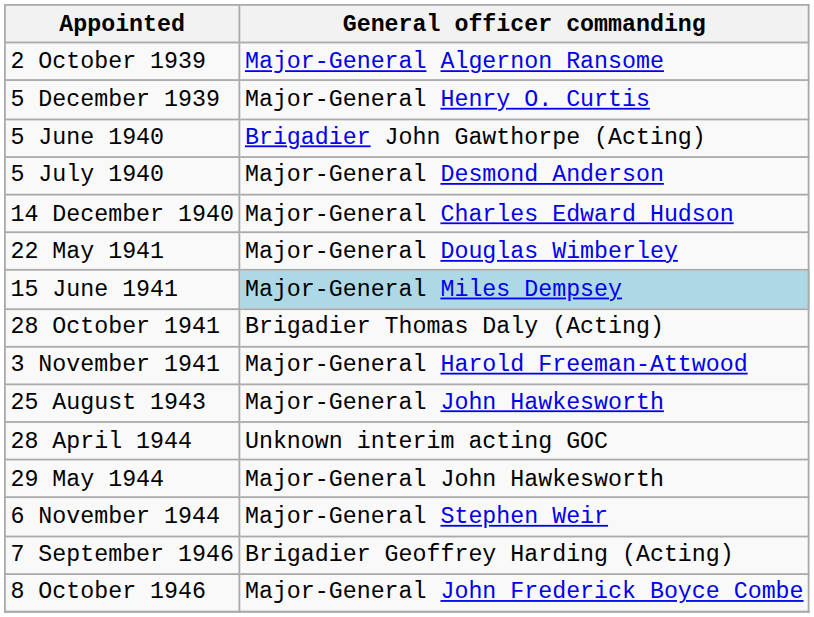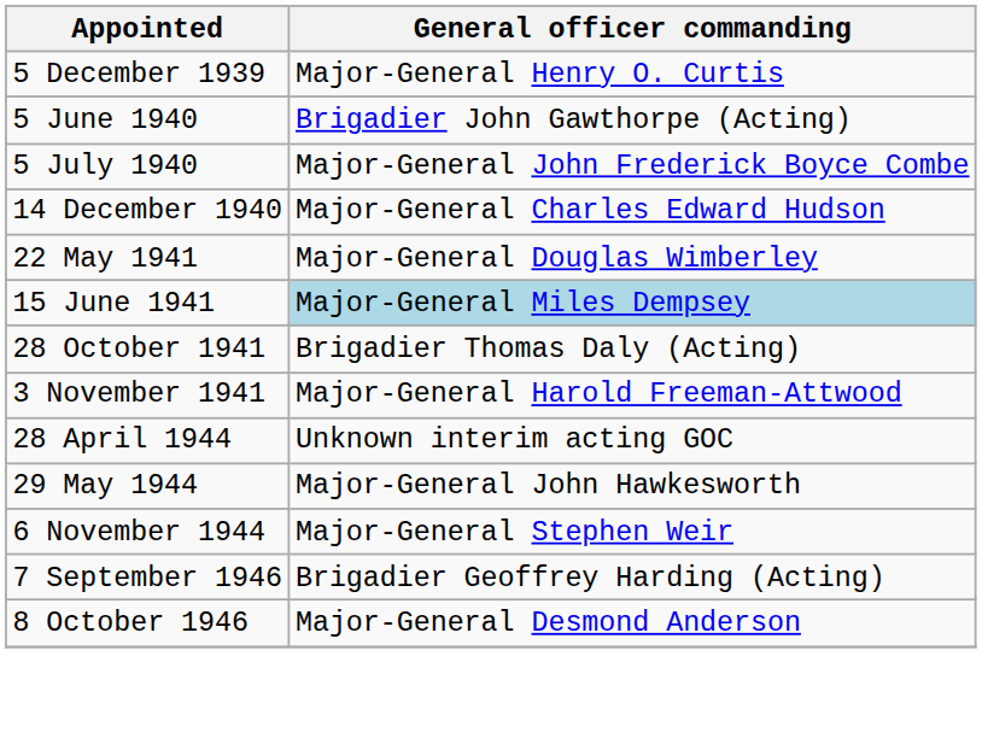 <table class="wikitable" style="text-align: left; border-spacing: 2px; border: 1px solid darkgray;">
 <tr>
 <th>Appointed</th>
 <th>General officer commanding</th>
-</tr>
-<tr>
-<td>2 October 1939</td>
-<td><a href='#'>Major-General</a> <a href='#'>Algernon Ransome</a></td>
 </tr>
 <tr>
 <td>5 December 1939</td>
 <td>Major-General <a href='#'>Henry O. Curtis</a></td>
 </tr>
 <tr>
 <td>5 June 1940</td>
 <td><a href='#'>Brigadier</a> John Gawthorpe (Acting)</td>
 </tr>
 <tr>
 <td>5 July 1940</td>
-<td>Major-General <a href='#'>Desmond Anderson</a></td>
+<td>Major-General <a href='#'>John Frederick Boyce Combe</a></td>
 </tr>
 <tr>
 <td>14 December 1940</td>
 <td>Major-General <a href='#'>Charles Edward Hudson</a></td>
 </tr>
 <tr>
 <td>22 May 1941</td>
 <td>Major-General <a href='#'>Douglas Wimberley</a></td>
 </tr>
 <tr>
 <td>15 June 1941</td>
 <td style="background: lightblue;">Major-General <a href='#'>Miles Dempsey</a></td>
 </tr>
 <tr>
 <td>28 October 1941</td>
 <td>Brigadier Thomas Daly (Acting)</td>
 </tr>
 <tr>
 <td>3 November 1941</td>
 <td>Major-General <a href='#'>Harold Freeman-Attwood</a></td>
 </tr>
 <tr>
-<td>25 August 1943</td>
-<td>Major-General <a href='#'>John Hawkesworth</a></td>
-</tr>
-<tr>
 <td>28 April 1944</td>
 <td>Unknown interim acting GOC</td>
 </tr>
 <tr>
 <td>29 May 1944</td>
 <td>Major-General John Hawkesworth</td>
 </tr>
 <tr>
 <td>6 November 1944</td>
 <td>Major-General <a href='#'>Stephen Weir</a></td>
 </tr>
 <tr>
 <td>7 September 1946</td>
 <td>Brigadier Geoffrey Harding (Acting)</td>
 </tr>
 <tr>
 <td>8 October 1946</td>
-<td>Major-General <a href='#'>John Frederick Boyce Combe</a></td>
+<td>Major-General <a href='#'>Desmond Anderson</a></td>
 </tr>
 <tr>
 </tr>
 </table>
